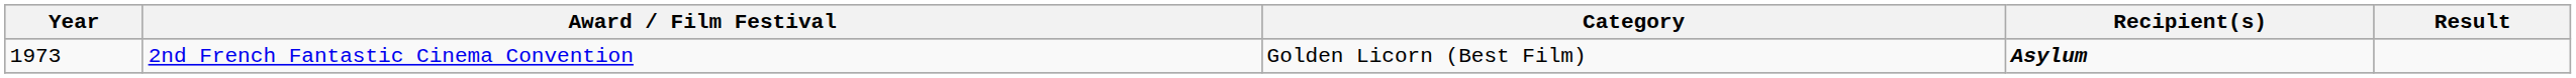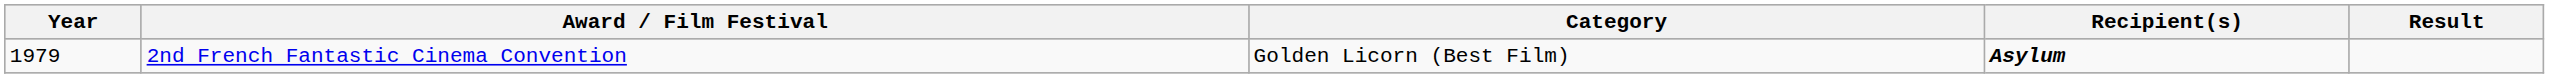 <table class="wikitable plainrowheaders sortable" style="width: 99%;">
 <tr>
 <th scope="col">Year</th>
 <th scope="col">Award / Film Festival</th>
 <th scope="col">Category</th>
 <th scope="col">Recipient(s)</th>
 <th scope="col">Result</th>
 </tr>
 <tr>
-<td>1973</td>
+<td>1979</td>
 <td><a href='#'>2nd French Fantastic Cinema Convention</a></td>
 <td>Golden Licorn (Best Film)</td>
 <td><strong><em>Asylum</em></strong></td>
 <td></td>
 </tr>
 </table>
